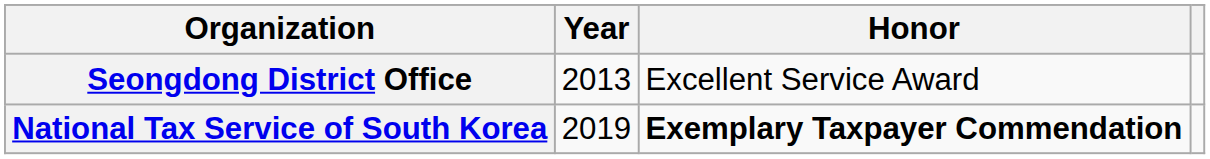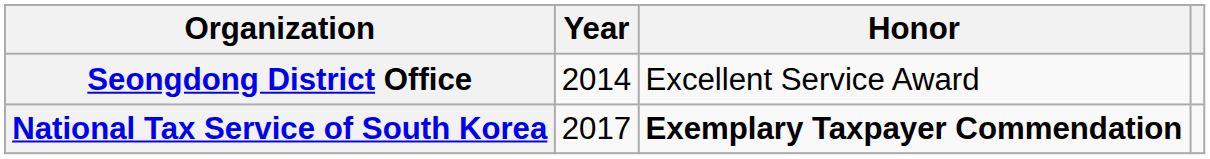 <table class="wikitable plainrowheaders sortable" style="margin-right: 0;">
 <tr>
 <th scope="col">Organization</th>
 <th scope="col">Year</th>
 <th scope="col">Honor</th>
 <th scope="col" class="unsortable"></th>
 </tr>
 <tr>
 <th scope="row"><a href='#'>Seongdong District</a> Office</th>
-<td>2013</td>
+<td>2014</td>
 <td>Excellent Service Award</td>
 <td style="text-align:center;"></td>
 </tr>
 <tr>
 <th scope="row"><a href='#'>National Tax Service of South Korea</a></th>
-<td>2019</td>
+<td>2017</td>
 <td><strong>Exemplary Taxpayer Commendation</strong></td>
 <td style="text-align:center;"></td>
 </tr>
 </table>
